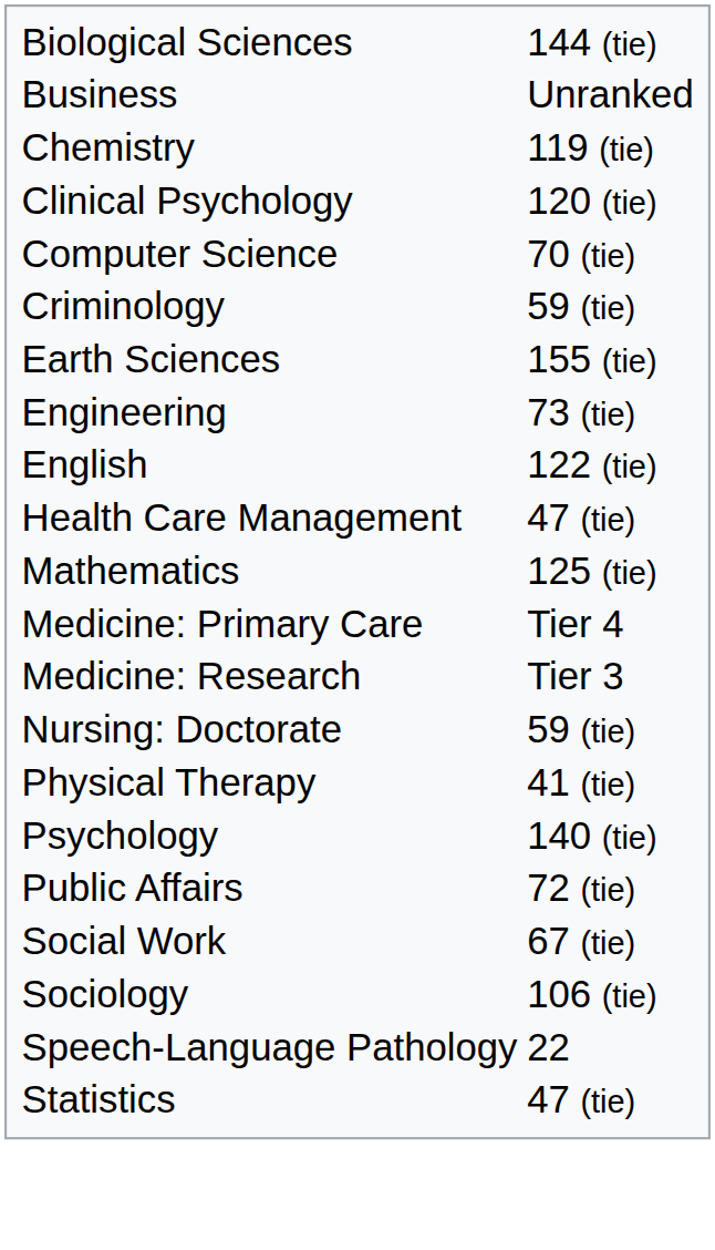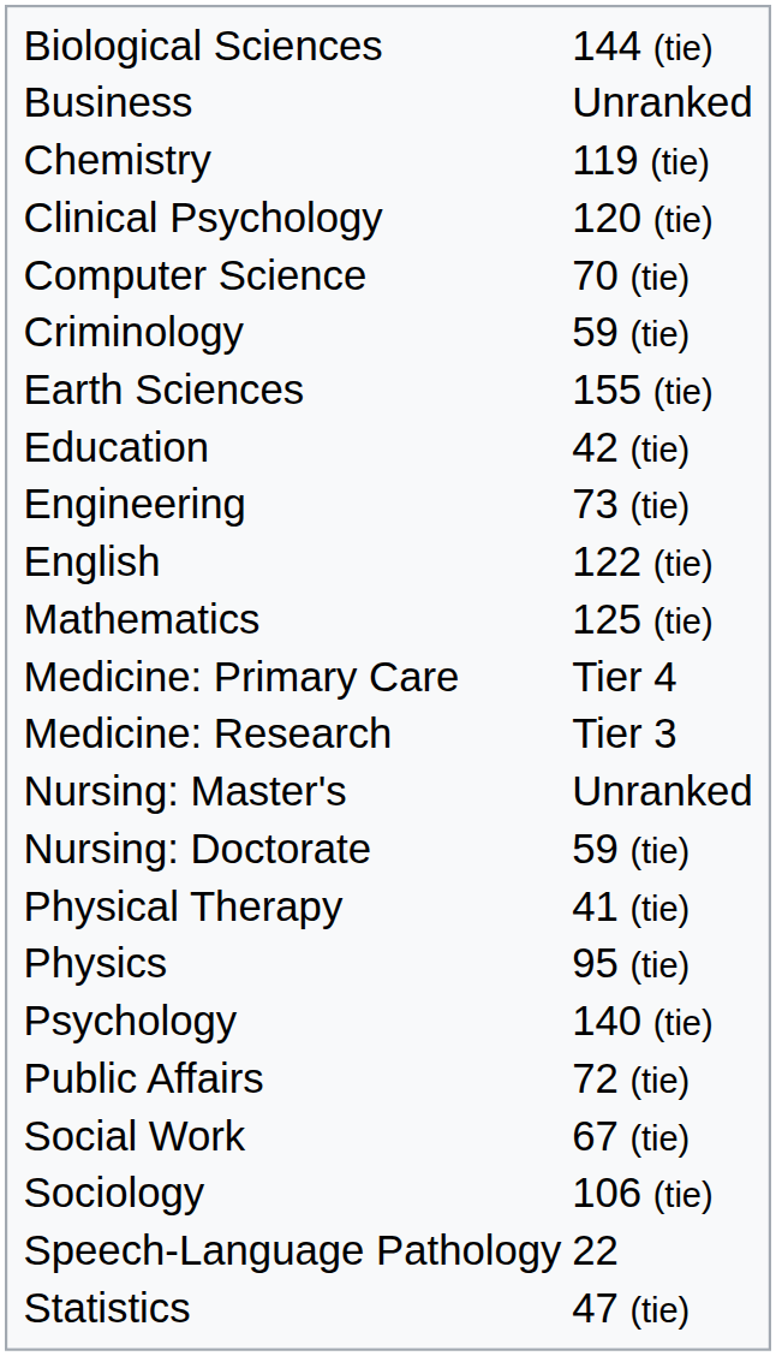 <table class="floatright" style="background-color:#f8f9fa; border: 1px solid #a2a9b1; color:black; padding:0.2em;">
 <tr>
 <td>Biological Sciences</td>
 <td>144 <small>(tie)</small></td>
 </tr>
 <tr>
 <td>Business</td>
 <td>Unranked</td>
 </tr>
 <tr>
 <td>Chemistry</td>
 <td>119 <small>(tie)</small></td>
 </tr>
 <tr>
 <td>Clinical Psychology</td>
 <td>120 <small>(tie)</small></td>
 </tr>
 <tr>
 <td>Computer Science</td>
 <td>70 <small>(tie)</small></td>
 </tr>
 <tr>
 <td>Criminology</td>
 <td>59 <small>(tie)</small></td>
 </tr>
 <tr>
 <td>Earth Sciences</td>
 <td>155 <small>(tie)</small></td>
 </tr>
 <tr>
+<td>Education</td>
+<td>42 <small>(tie)</small></td>
+</tr>
+<tr>
 <td>Engineering</td>
 <td>73 <small>(tie)</small></td>
 </tr>
 <tr>
 <td>English</td>
 <td>122 <small>(tie)</small></td>
-</tr>
-<tr>
-<td>Health Care Management</td>
-<td>47 <small>(tie)</small></td>
 </tr>
 <tr>
 <td>Mathematics</td>
 <td>125 <small>(tie)</small></td>
 </tr>
 <tr>
 <td>Medicine: Primary Care</td>
 <td>Tier 4</td>
 </tr>
 <tr>
 <td>Medicine: Research</td>
 <td>Tier 3</td>
 </tr>
 <tr>
+<td>Nursing: Master's</td>
+<td>Unranked</td>
+</tr>
+<tr>
 <td>Nursing: Doctorate</td>
 <td>59 <small>(tie)</small></td>
 </tr>
 <tr>
 <td>Physical Therapy</td>
 <td>41 <small>(tie)</small></td>
+</tr>
+<tr>
+<td>Physics</td>
+<td>95 <small>(tie)</small></td>
 </tr>
 <tr>
 <td>Psychology</td>
 <td>140 <small>(tie)</small></td>
 </tr>
 <tr>
 <td>Public Affairs</td>
 <td>72 <small>(tie)</small></td>
 </tr>
 <tr>
 <td>Social Work</td>
 <td>67 <small>(tie)</small></td>
 </tr>
 <tr>
 <td>Sociology</td>
 <td>106 <small>(tie)</small></td>
 </tr>
 <tr>
 <td>Speech-Language Pathology</td>
 <td>22</td>
 </tr>
 <tr>
 <td>Statistics</td>
 <td>47 <small>(tie)</small></td>
 </tr>
 </table>
